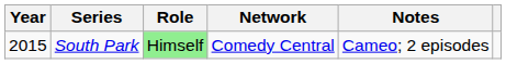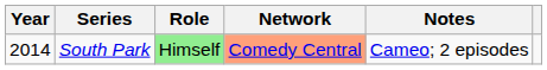 <table class="wikitable sortable">
 <tr>
 <th scope="col">Year</th>
 <th>Series</th>
 <th scope="col">Role</th>
 <th>Network</th>
 <th scope="col">Notes</th>
 <th class="unsortable"></th>
 </tr>
 <tr>
-<td>2015</td>
+<td>2014</td>
 <td><em><a href='#'>South Park</a></em></td>
 <td style="background: lightgreen;">Himself</td>
-<td><a href='#'>Comedy Central</a></td>
+<td style="background: lightsalmon;"><a href='#'>Comedy Central</a></td>
 <td><a href='#'>Cameo</a>; 2 episodes</td>
 <td></td>
 </tr>
 </table>
